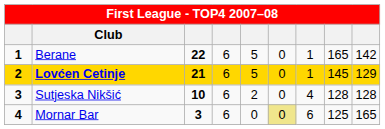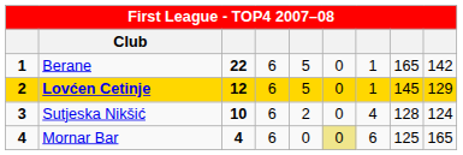 <table class="wikitable" style="text-align:center">
 <tr>
 <th colspan=10 style="background:red;color:white;">First League - TOP4 2007–08</th>
 </tr>
 <tr>
 <th width=28></th>
 <th width=185>Club</th>
 <th width=28></th>
 <th width=28></th>
 <th width=28></th>
 <th width=28></th>
 <th width=28></th>
 <th width=28></th>
 <th width=28></th>
 </tr>
 <tr>
 <td><strong>1</strong></td>
 <td align=left><a href='#'>Berane</a></td>
 <td><strong>22</strong></td>
 <td>6</td>
 <td>5</td>
 <td>0</td>
 <td>1</td>
 <td>165</td>
 <td>142</td>
 </tr>
 <tr style="background:gold;">
 <td><strong>2</strong></td>
 <td align=left><strong><a href='#'>Lovćen Cetinje</a></strong></td>
-<td><strong>21</strong></td>
+<td><strong>12</strong></td>
 <td>6</td>
 <td>5</td>
 <td>0</td>
 <td>1</td>
 <td>145</td>
 <td>129</td>
 </tr>
 <tr>
 <td><strong>3</strong></td>
 <td align=left><a href='#'>Sutjeska Nikšić</a></td>
 <td><strong>10</strong></td>
 <td>6</td>
 <td>2</td>
 <td>0</td>
 <td>4</td>
 <td>128</td>
-<td>128</td>
+<td>124</td>
 </tr>
 <tr>
 <td><strong>4</strong></td>
 <td align=left><a href='#'>Mornar Bar</a></td>
-<td><strong>3</strong></td>
+<td><strong>4</strong></td>
 <td>6</td>
 <td>0</td>
 <td style="background: khaki;">0</td>
 <td>6</td>
 <td>125</td>
 <td>165</td>
 </tr>
 </table>
